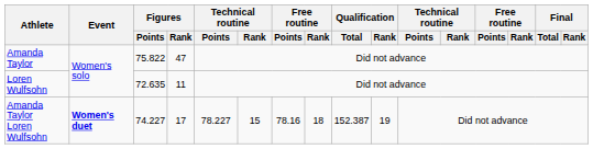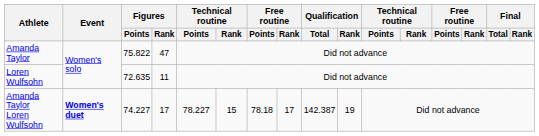 <table class="wikitable" style="font-size:90%">
 <tr>
 <th rowspan="2">Athlete</th>
 <th rowspan="2">Event</th>
 <th colspan=2>Figures</th>
 <th colspan=2>Technical routine</th>
 <th colspan=2>Free routine</th>
 <th colspan=2>Qualification</th>
 <th colspan=2>Technical routine</th>
 <th colspan=2>Free routine</th>
 <th colspan=2>Final</th>
 </tr>
 <tr style="font-size:95%">
 <th>Points</th>
 <th>Rank</th>
 <th>Points</th>
 <th>Rank</th>
 <th>Points</th>
 <th>Rank</th>
 <th>Total</th>
 <th>Rank</th>
 <th>Points</th>
 <th>Rank</th>
 <th>Points</th>
 <th>Rank</th>
 <th>Total</th>
 <th>Rank</th>
 </tr>
 <tr align=center>
 <td align=left><a href='#'>Amanda Taylor</a></td>
 <td align=left rowspan=2><a href='#'>Women's solo</a></td>
 <td>75.822</td>
 <td>47</td>
 <td colspan=12>Did not advance</td>
 </tr>
 <tr align=center>
 <td align=left><a href='#'>Loren Wulfsohn</a></td>
 <td>72.635</td>
 <td>11</td>
 <td colspan=12>Did not advance</td>
 </tr>
 <tr align=center>
 <td align=left><a href='#'>Amanda Taylor</a><br><a href='#'>Loren Wulfsohn</a></td>
 <td align=left><strong><a href='#'>Women's duet</a></strong></td>
 <td>74.227</td>
 <td>17</td>
 <td>78.227</td>
 <td>15</td>
-<td>78.16</td>
-<td>18</td>
-<td>152.387</td>
+<td>78.18</td>
+<td>17</td>
+<td>142.387</td>
 <td>19</td>
 <td colspan=6>Did not advance</td>
 </tr>
 </table>
